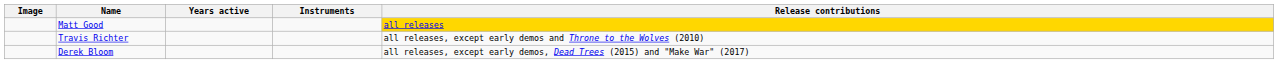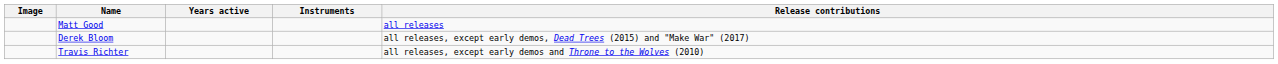 <table class="wikitable" width="100%" border="1">
 <tr>
 <th width="75">Image</th>
 <th width="165">Name</th>
 <th width="160">Years active</th>
 <th width="165">Instruments</th>
 <th>Release contributions</th>
 </tr>
 <tr>
 <td></td>
 <td><a href='#'>Matt Good</a></td>
 <td></td>
 <td></td>
-<td style="background: gold;"><a href='#'>all releases</a></td>
+<td><a href='#'>all releases</a></td>
+</tr>
+<tr>
+<td></td>
+<td><a href='#'>Derek Bloom</a></td>
+<td></td>
+<td></td>
+<td>all releases, except early demos, <em><a href='#'>Dead Trees</a></em> (2015) and "Make War" (2017)</td>
 </tr>
 <tr>
 <td></td>
 <td><a href='#'>Travis Richter</a></td>
 <td></td>
 <td></td>
 <td>all releases, except early demos and <em><a href='#'>Throne to the Wolves</a></em> (2010)</td>
 </tr>
-<tr>
-<td></td>
-<td><a href='#'>Derek Bloom</a></td>
-<td></td>
-<td></td>
-<td>all releases, except early demos, <em><a href='#'>Dead Trees</a></em> (2015) and "Make War" (2017)</td>
-</tr>
 </table>
